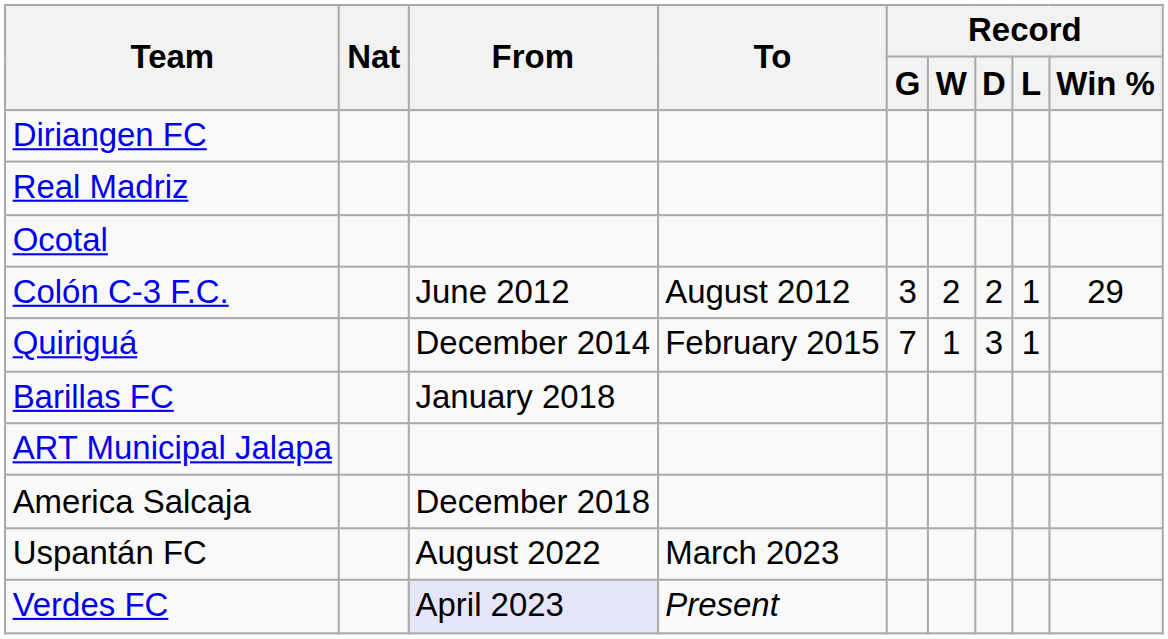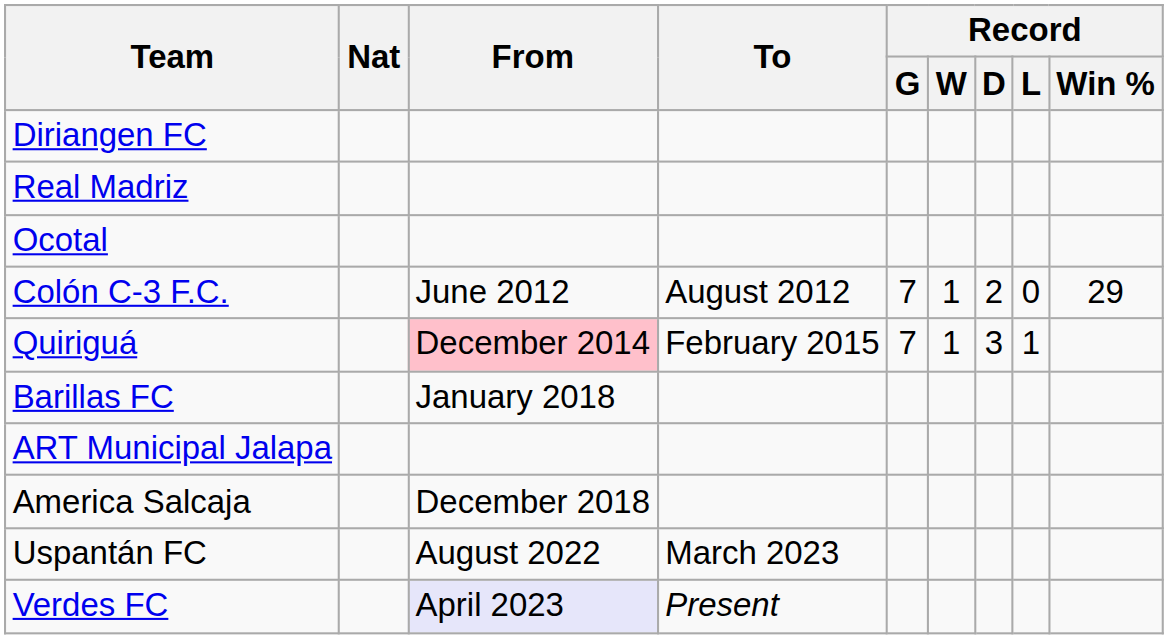 <table class="wikitable" style="text-align: center">
 <tr>
 <th rowspan="2">Team</th>
 <th rowspan="2">Nat</th>
 <th rowspan="2">From</th>
 <th rowspan="2">To</th>
 <th colspan="5">Record</th>
 </tr>
 <tr>
 <th>G</th>
 <th>W</th>
 <th>D</th>
 <th>L</th>
 <th>Win %</th>
 </tr>
 <tr>
 <td align=left><a href='#'>Diriangen FC</a></td>
 <td></td>
 <td align=left></td>
 <td align=left></td>
 <td></td>
 <td></td>
 <td></td>
 <td></td>
 <td></td>
 </tr>
 <tr>
 <td align=left><a href='#'>Real Madriz</a></td>
 <td></td>
 <td align=left></td>
 <td align=left></td>
 <td></td>
 <td></td>
 <td></td>
 <td></td>
 <td></td>
 </tr>
 <tr>
 <td align=left><a href='#'>Ocotal</a></td>
 <td></td>
 <td align=left></td>
 <td align=left></td>
 <td></td>
 <td></td>
 <td></td>
 <td></td>
 <td></td>
 </tr>
 <tr>
 <td align=left><a href='#'>Colón C-3 F.C.</a></td>
 <td></td>
 <td align=left>June 2012</td>
 <td align=left>August 2012</td>
-<td>3</td>
+<td>7</td>
+<td>1</td>
 <td>2</td>
-<td>2</td>
-<td>1</td>
+<td>0</td>
 <td>29</td>
 </tr>
 <tr>
 <td align=left><a href='#'>Quiriguá</a></td>
 <td></td>
-<td align=left>December 2014</td>
+<td align=left style="background: pink;">December 2014</td>
 <td align=left>February 2015</td>
 <td>7</td>
 <td>1</td>
 <td>3</td>
 <td>1</td>
 <td></td>
 </tr>
 <tr>
 <td align=left><a href='#'>Barillas FC</a></td>
 <td></td>
 <td align=left>January 2018</td>
 <td align=left></td>
 <td></td>
 <td></td>
 <td></td>
 <td></td>
 <td></td>
 </tr>
 <tr>
 <td align=left><a href='#'>ART Municipal Jalapa</a></td>
 <td></td>
 <td align=left></td>
 <td align=left></td>
 <td></td>
 <td></td>
 <td></td>
 <td></td>
 <td></td>
 </tr>
 <tr>
 <td align=left>America Salcaja</td>
 <td></td>
 <td align=left>December 2018</td>
 <td align=left></td>
 <td></td>
 <td></td>
 <td></td>
 <td></td>
 <td></td>
 </tr>
 <tr>
 <td align=left>Uspantán FC</td>
 <td></td>
 <td align=left>August 2022</td>
 <td align=left>March 2023</td>
 <td></td>
 <td></td>
 <td></td>
 <td></td>
 <td></td>
 </tr>
 <tr>
 <td align=left><a href='#'>Verdes FC</a></td>
 <td></td>
 <td align=left style="background: lavender;">April 2023</td>
 <td align=left><em>Present</em></td>
 <td></td>
 <td></td>
 <td></td>
 <td></td>
 <td></td>
 </tr>
 </table>
